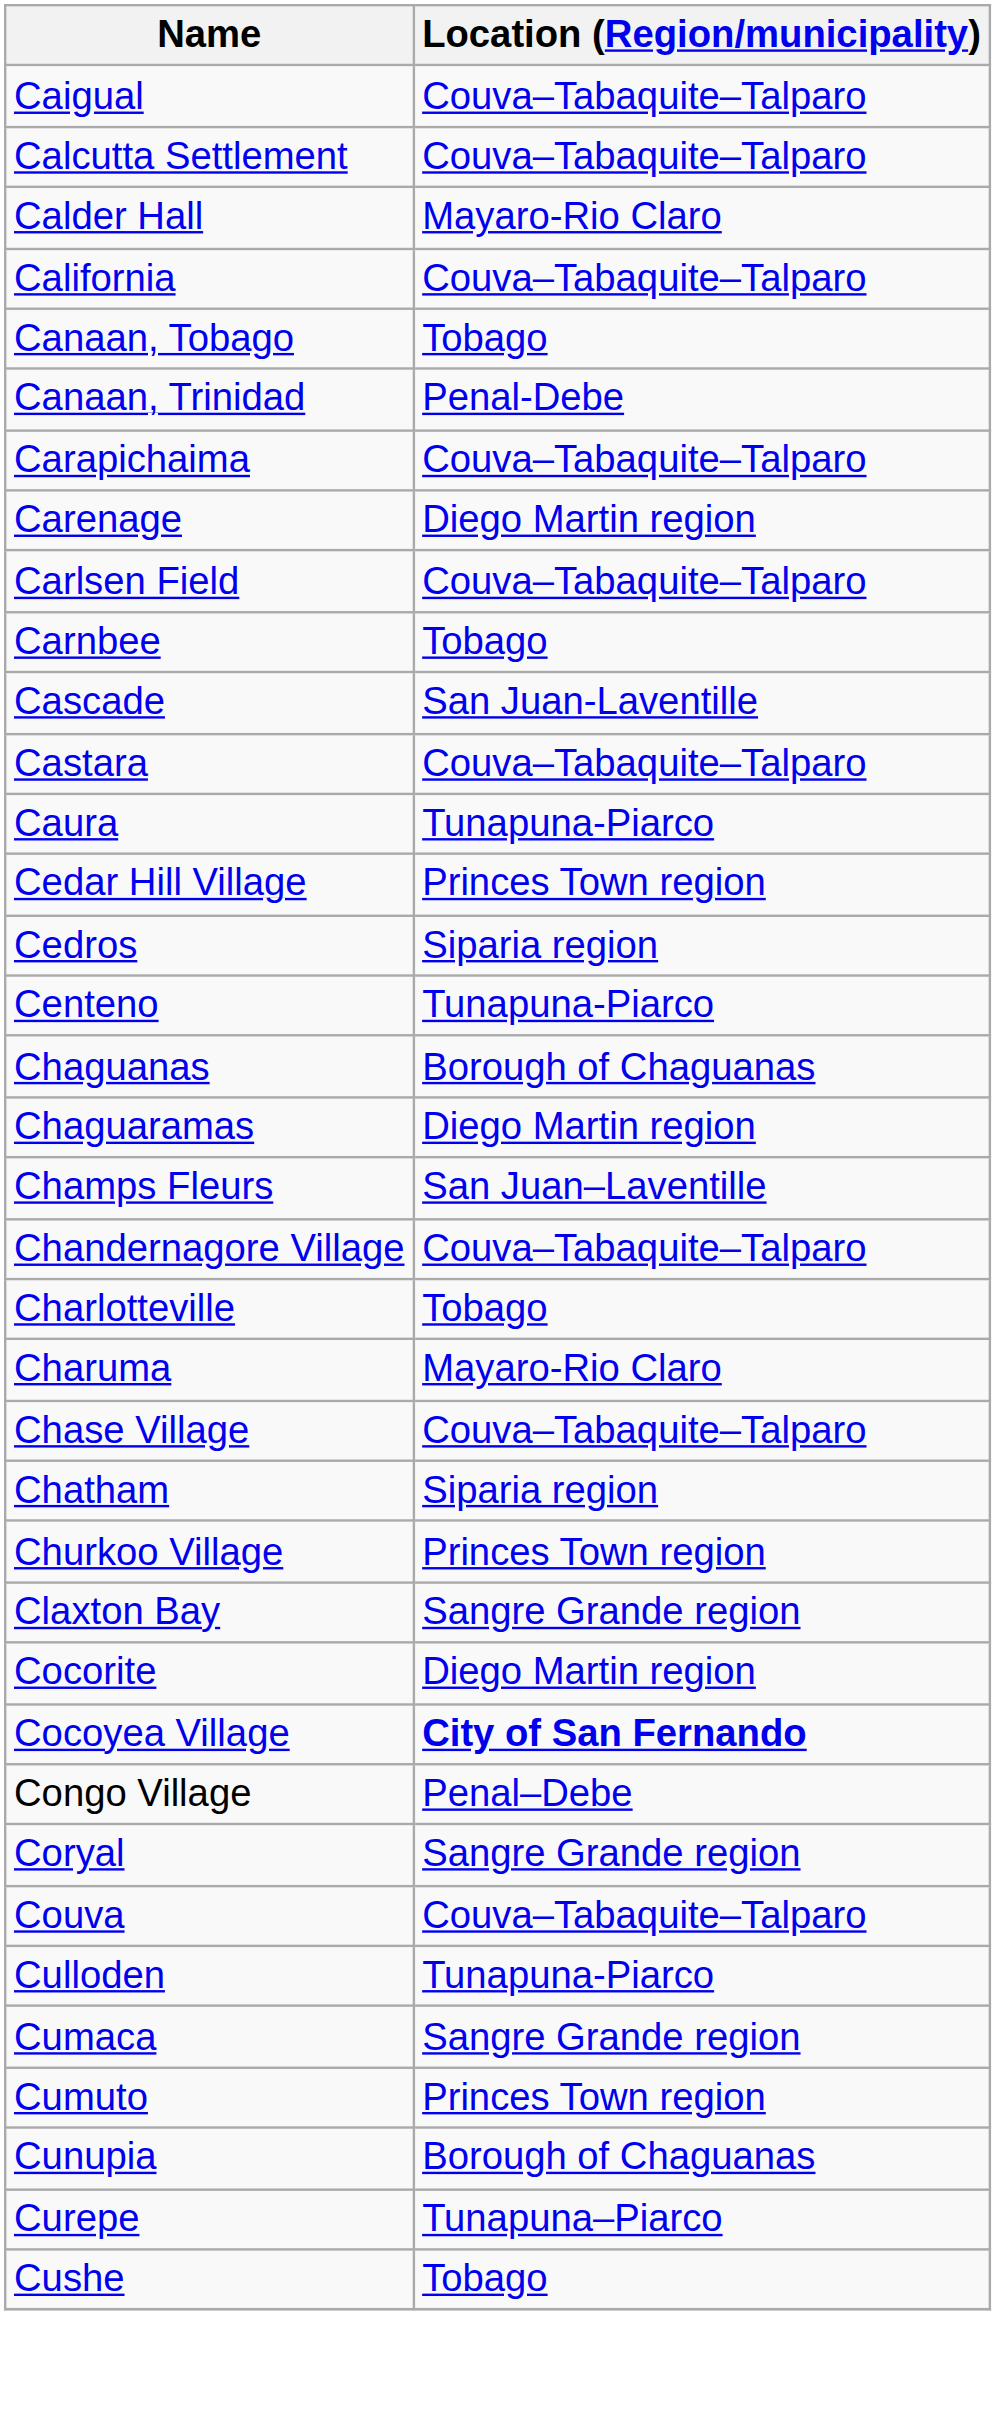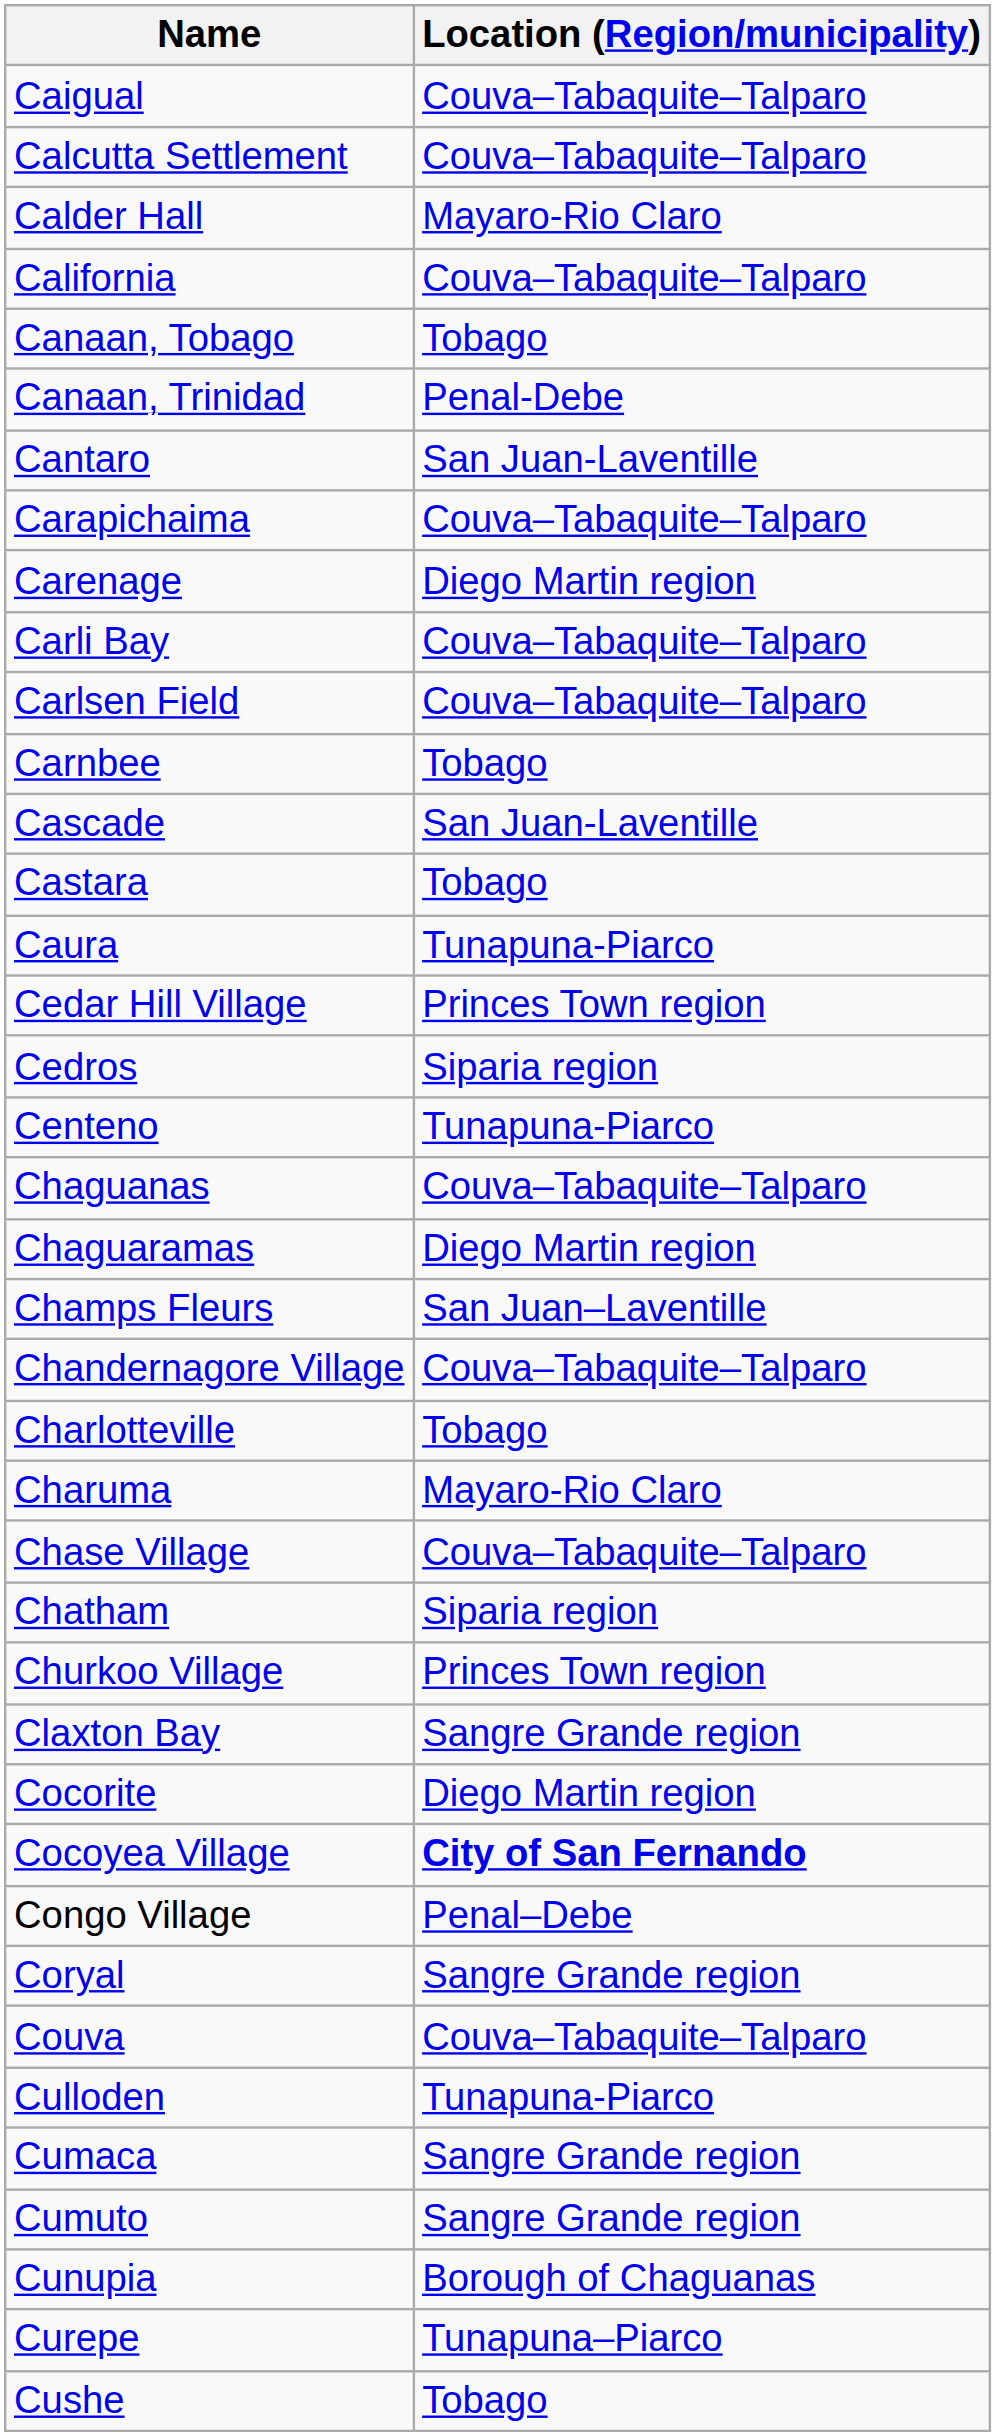 <table class="wikitable mw-collapsible">
 <tr>
 <th>Name</th>
 <th>Location (<a href='#'>Region/municipality</a>)</th>
 </tr>
 <tr>
 <td><a href='#'>Caigual</a></td>
 <td><a href='#'>Couva–Tabaquite–Talparo</a></td>
 </tr>
 <tr>
 <td><a href='#'>Calcutta Settlement</a></td>
 <td><a href='#'>Couva–Tabaquite–Talparo</a></td>
 </tr>
 <tr>
 <td><a href='#'>Calder Hall</a></td>
 <td><a href='#'>Mayaro-Rio Claro</a></td>
 </tr>
 <tr>
 <td><a href='#'>California</a></td>
 <td><a href='#'>Couva–Tabaquite–Talparo</a></td>
 </tr>
 <tr>
 <td><a href='#'>Canaan, Tobago</a></td>
 <td><a href='#'>Tobago</a></td>
 </tr>
 <tr>
 <td><a href='#'>Canaan, Trinidad</a></td>
 <td><a href='#'>Penal-Debe</a></td>
 </tr>
 <tr>
+<td><a href='#'>Cantaro</a></td>
+<td><a href='#'>San Juan-Laventille</a></td>
+</tr>
+<tr>
 <td><a href='#'>Carapichaima</a></td>
 <td><a href='#'>Couva–Tabaquite–Talparo</a></td>
 </tr>
 <tr>
 <td><a href='#'>Carenage</a></td>
 <td><a href='#'>Diego Martin region</a></td>
+</tr>
+<tr>
+<td><a href='#'>Carli Bay</a></td>
+<td><a href='#'>Couva–Tabaquite–Talparo</a></td>
 </tr>
 <tr>
 <td><a href='#'>Carlsen Field</a></td>
 <td><a href='#'>Couva–Tabaquite–Talparo</a></td>
 </tr>
 <tr>
 <td><a href='#'>Carnbee</a></td>
 <td><a href='#'>Tobago</a></td>
 </tr>
 <tr>
 <td><a href='#'>Cascade</a></td>
 <td><a href='#'>San Juan-Laventille</a></td>
 </tr>
 <tr>
 <td><a href='#'>Castara</a></td>
-<td><a href='#'>Couva–Tabaquite–Talparo</a></td>
+<td><a href='#'>Tobago</a></td>
 </tr>
 <tr>
 <td><a href='#'>Caura</a></td>
 <td><a href='#'>Tunapuna-Piarco</a></td>
 </tr>
 <tr>
 <td><a href='#'>Cedar Hill Village</a></td>
 <td><a href='#'>Princes Town region</a></td>
 </tr>
 <tr>
 <td><a href='#'>Cedros</a></td>
 <td><a href='#'>Siparia region</a></td>
 </tr>
 <tr>
 <td><a href='#'>Centeno</a></td>
 <td><a href='#'>Tunapuna-Piarco</a></td>
 </tr>
 <tr>
 <td><a href='#'>Chaguanas</a></td>
-<td><a href='#'>Borough of Chaguanas</a></td>
+<td><a href='#'>Couva–Tabaquite–Talparo</a></td>
 </tr>
 <tr>
 <td><a href='#'>Chaguaramas</a></td>
 <td><a href='#'>Diego Martin region</a></td>
 </tr>
 <tr>
 <td><a href='#'>Champs Fleurs</a></td>
 <td><a href='#'>San Juan–Laventille</a></td>
 </tr>
 <tr>
 <td><a href='#'>Chandernagore Village</a></td>
 <td><a href='#'>Couva–Tabaquite–Talparo</a></td>
 </tr>
 <tr>
 <td><a href='#'>Charlotteville</a></td>
 <td><a href='#'>Tobago</a></td>
 </tr>
 <tr>
 <td><a href='#'>Charuma</a></td>
 <td><a href='#'>Mayaro-Rio Claro</a></td>
 </tr>
 <tr>
 <td><a href='#'>Chase Village</a></td>
 <td><a href='#'>Couva–Tabaquite–Talparo</a></td>
 </tr>
 <tr>
 <td><a href='#'>Chatham</a></td>
 <td><a href='#'>Siparia region</a></td>
 </tr>
 <tr>
 <td><a href='#'>Churkoo Village</a></td>
 <td><a href='#'>Princes Town region</a></td>
 </tr>
 <tr>
 <td><a href='#'>Claxton Bay</a></td>
 <td><a href='#'>Sangre Grande region</a></td>
 </tr>
 <tr>
 <td><a href='#'>Cocorite</a></td>
 <td><a href='#'>Diego Martin region</a></td>
 </tr>
 <tr>
 <td><a href='#'>Cocoyea Village</a></td>
 <td><strong><a href='#'>City of San Fernando</a></strong></td>
 </tr>
 <tr>
 <td>Congo Village</td>
 <td><a href='#'>Penal–Debe</a></td>
 </tr>
 <tr>
 <td><a href='#'>Coryal</a></td>
 <td><a href='#'>Sangre Grande region</a></td>
 </tr>
 <tr>
 <td><a href='#'>Couva</a></td>
 <td><a href='#'>Couva–Tabaquite–Talparo</a></td>
 </tr>
 <tr>
 <td><a href='#'>Culloden</a></td>
 <td><a href='#'>Tunapuna-Piarco</a></td>
 </tr>
 <tr>
 <td><a href='#'>Cumaca</a></td>
 <td><a href='#'>Sangre Grande region</a></td>
 </tr>
 <tr>
 <td><a href='#'>Cumuto</a></td>
-<td><a href='#'>Princes Town region</a></td>
+<td><a href='#'>Sangre Grande region</a></td>
 </tr>
 <tr>
 <td><a href='#'>Cunupia</a></td>
 <td><a href='#'>Borough of Chaguanas</a></td>
 </tr>
 <tr>
 <td><a href='#'>Curepe</a></td>
 <td><a href='#'>Tunapuna–Piarco</a></td>
 </tr>
 <tr>
 <td><a href='#'>Cushe</a></td>
 <td><a href='#'>Tobago</a></td>
 </tr>
 <tr>
 </tr>
 </table>
